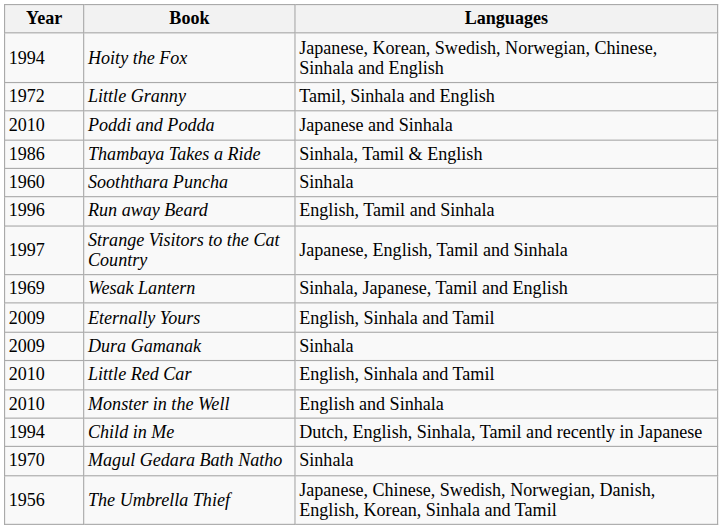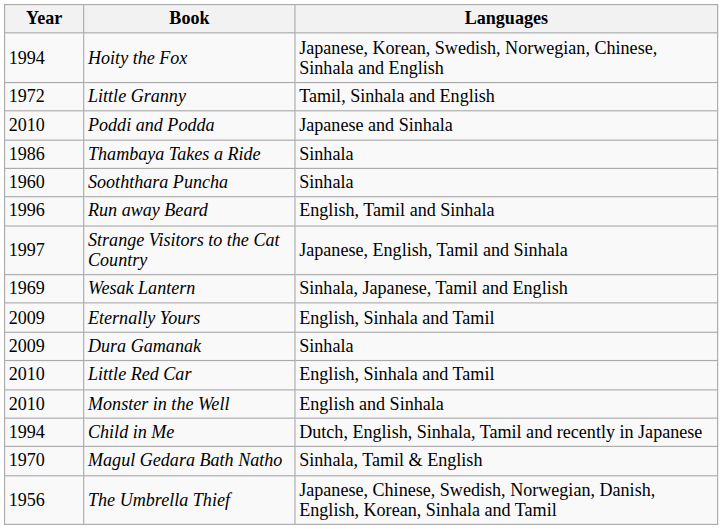 <table class="wikitable" width=50%>
 <tr>
 <th width=5%>Year</th>
 <th width=15%>Book</th>
 <th width=30%>Languages</th>
 </tr>
 <tr>
 <td>1994</td>
 <td><em>Hoity the Fox</em></td>
 <td>Japanese, Korean, Swedish, Norwegian, Chinese, Sinhala and English</td>
 </tr>
 <tr>
 <td>1972</td>
 <td><em>Little Granny</em></td>
 <td>Tamil, Sinhala and English</td>
 </tr>
 <tr>
 <td>2010</td>
 <td><em>Poddi and Podda</em></td>
 <td>Japanese and Sinhala</td>
 </tr>
 <tr>
 <td>1986</td>
 <td><em>Thambaya Takes a Ride</em></td>
-<td>Sinhala, Tamil & English</td>
+<td>Sinhala</td>
 </tr>
 <tr>
 <td>1960</td>
 <td><em>Sooththara Puncha</em></td>
 <td>Sinhala</td>
 </tr>
 <tr>
 <td>1996</td>
 <td><em>Run away Beard</em></td>
 <td>English, Tamil and Sinhala</td>
 </tr>
 <tr>
 <td>1997</td>
 <td><em>Strange Visitors to the Cat Country</em></td>
 <td>Japanese, English, Tamil and Sinhala</td>
 </tr>
 <tr>
 <td>1969</td>
 <td><em>Wesak Lantern</em></td>
 <td>Sinhala, Japanese, Tamil and English</td>
 </tr>
 <tr>
 <td>2009</td>
 <td><em>Eternally Yours</em></td>
 <td>English, Sinhala and Tamil</td>
 </tr>
 <tr>
 <td>2009</td>
 <td><em>Dura Gamanak</em></td>
 <td>Sinhala</td>
 </tr>
 <tr>
 <td>2010</td>
 <td><em>Little Red Car</em></td>
 <td>English, Sinhala and Tamil</td>
 </tr>
 <tr>
 <td>2010</td>
 <td><em>Monster in the Well</em></td>
 <td>English and Sinhala</td>
 </tr>
 <tr>
 <td>1994</td>
 <td><em>Child in Me</em></td>
 <td>Dutch, English, Sinhala, Tamil and recently in Japanese</td>
 </tr>
 <tr>
 <td>1970</td>
 <td><em>Magul Gedara Bath Natho</em></td>
-<td>Sinhala</td>
+<td>Sinhala, Tamil & English</td>
 </tr>
 <tr>
 <td>1956</td>
 <td><em>The Umbrella Thief</em></td>
 <td>Japanese, Chinese, Swedish, Norwegian, Danish, English, Korean, Sinhala and Tamil</td>
 </tr>
 </table>
